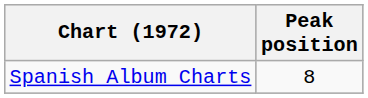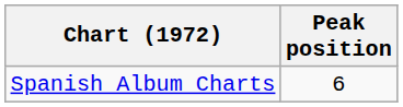 <table class="wikitable sortable">
 <tr>
 <th>Chart (1972)</th>
 <th>Peak<br>position</th>
 </tr>
 <tr>
 <td><a href='#'>Spanish Album Charts</a></td>
-<td align="center">8</td>
+<td align="center">6</td>
 </tr>
 </table>
